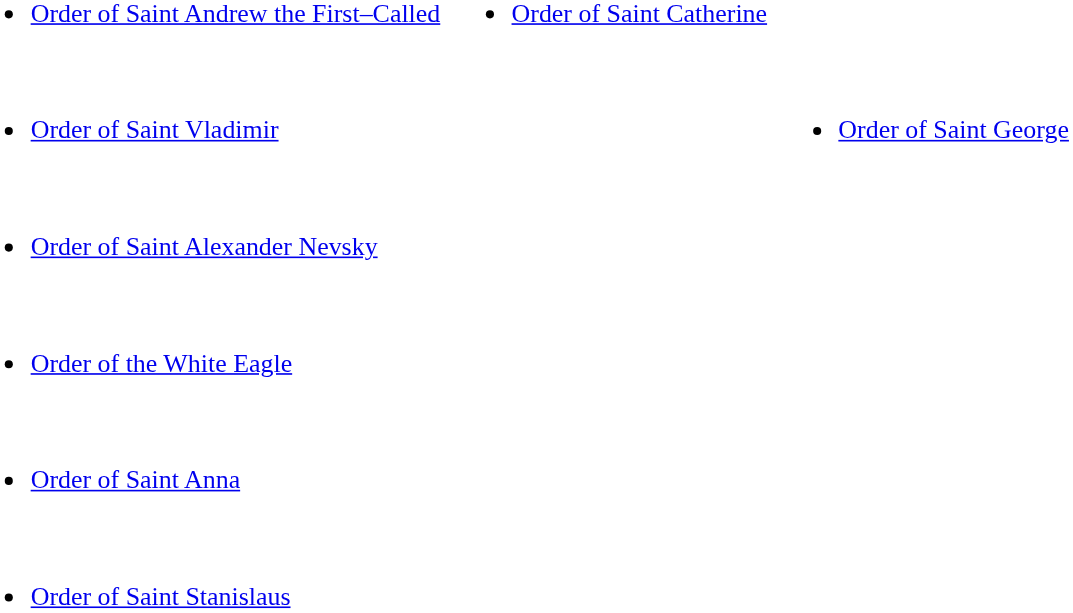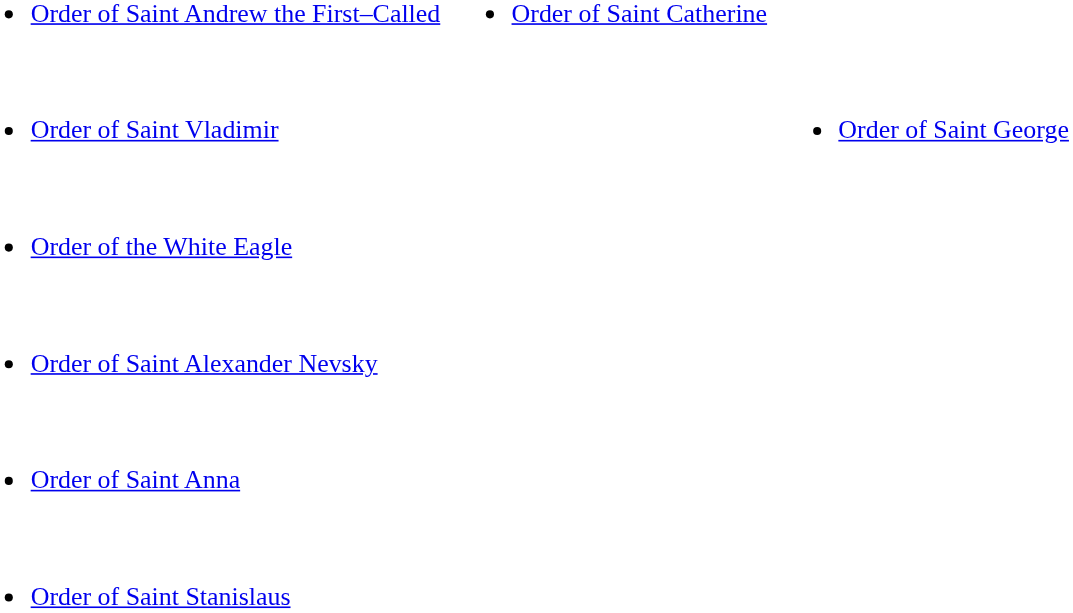 <table>
 <tr>
 <td><br><ul><li><a href='#'>Order of Saint Andrew the First–Called</a></li></ul></td>
 <td><br><ul><li><a href='#'>Order of Saint Catherine</a></li></ul></td>
 <td></td>
 </tr>
 <tr>
 <td><br><ul><li><a href='#'>Order of Saint Vladimir</a></li></ul></td>
 <td></td>
 <td><br><ul><li><a href='#'>Order of Saint George</a></li></ul></td>
 </tr>
 <tr>
-<td><br><ul><li><a href='#'>Order of Saint Alexander Nevsky</a></li></ul></td>
+<td><br><ul><li><a href='#'>Order of the White Eagle</a></li></ul></td>
 <td></td>
 <td></td>
 </tr>
 <tr>
-<td><br><ul><li><a href='#'>Order of the White Eagle</a></li></ul></td>
+<td><br><ul><li><a href='#'>Order of Saint Alexander Nevsky</a></li></ul></td>
 <td></td>
 <td></td>
 </tr>
 <tr>
 <td><br><ul><li><a href='#'>Order of Saint Anna</a></li></ul></td>
 <td></td>
 <td></td>
 </tr>
 <tr>
 <td><br><ul><li><a href='#'>Order of Saint Stanislaus</a></li></ul></td>
 <td></td>
 <td></td>
 </tr>
 </table>
